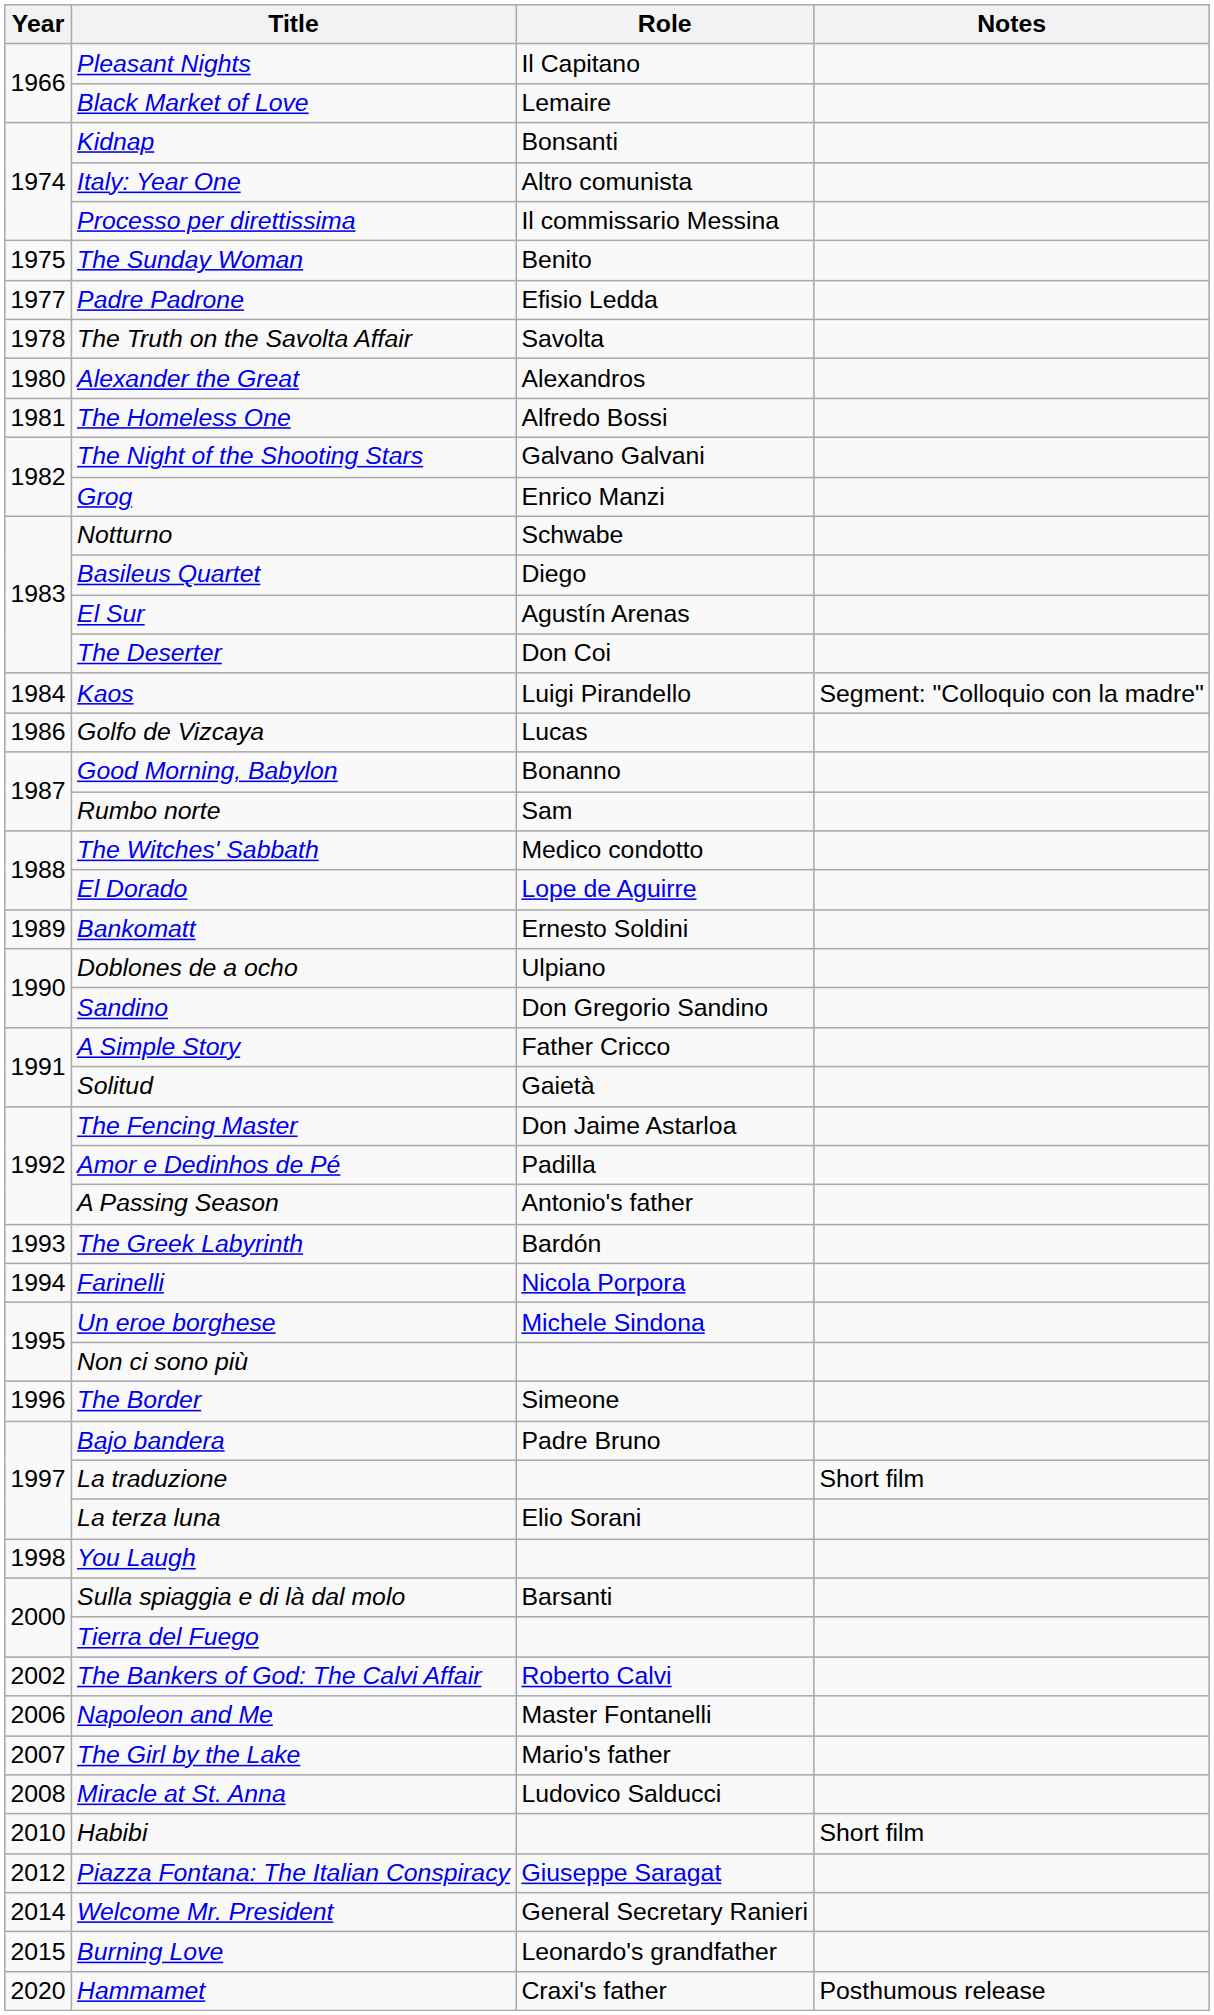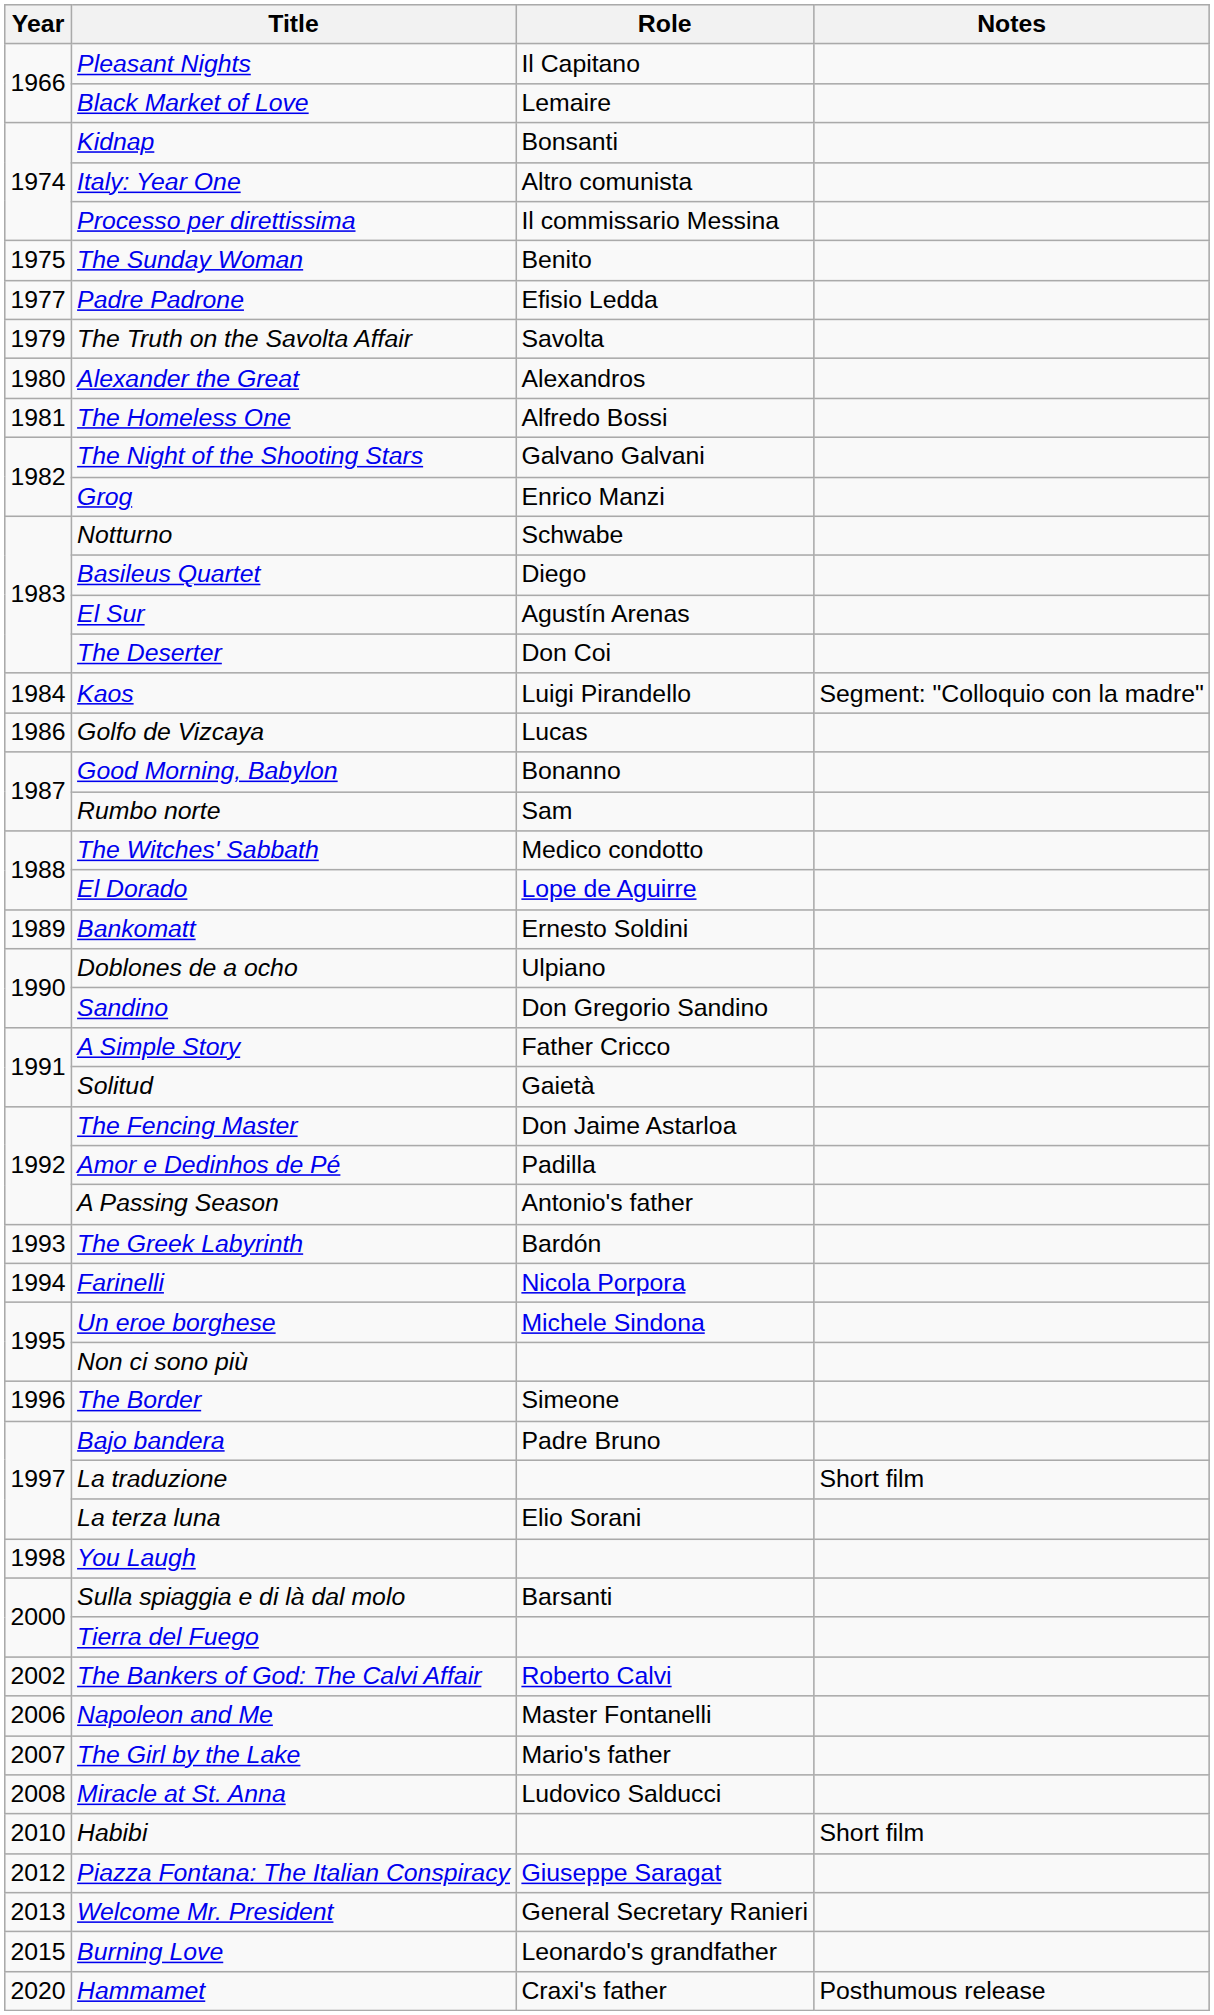 <table class="wikitable plainrowheaders sortable">
 <tr>
 <th scope="col">Year</th>
 <th scope="col">Title</th>
 <th scope="col">Role</th>
 <th scope="col">Notes</th>
 </tr>
 <tr>
 <td rowspan=2>1966</td>
 <td><em><a href='#'>Pleasant Nights</a></em></td>
 <td>Il Capitano</td>
 <td></td>
 </tr>
 <tr>
 <td><em><a href='#'>Black Market of Love</a></em></td>
 <td>Lemaire</td>
 <td></td>
 </tr>
 <tr>
 <td rowspan=3>1974</td>
 <td><em><a href='#'>Kidnap</a></em></td>
 <td>Bonsanti</td>
 <td></td>
 </tr>
 <tr>
 <td><em><a href='#'>Italy: Year One</a></em></td>
 <td>Altro comunista</td>
 <td></td>
 </tr>
 <tr>
 <td><em><a href='#'>Processo per direttissima</a></em></td>
 <td>Il commissario Messina</td>
 <td></td>
 </tr>
 <tr>
 <td>1975</td>
 <td><em><a href='#'>The Sunday Woman</a></em></td>
 <td>Benito</td>
 <td></td>
 </tr>
 <tr>
 <td>1977</td>
 <td><em><a href='#'>Padre Padrone</a></em></td>
 <td>Efisio Ledda</td>
 <td></td>
 </tr>
 <tr>
-<td>1978</td>
+<td>1979</td>
 <td><em>The Truth on the Savolta Affair</em></td>
 <td>Savolta</td>
 <td></td>
 </tr>
 <tr>
 <td>1980</td>
 <td><em><a href='#'>Alexander the Great</a></em></td>
 <td>Alexandros</td>
 <td></td>
 </tr>
 <tr>
 <td>1981</td>
 <td><em><a href='#'>The Homeless One</a></em></td>
 <td>Alfredo Bossi</td>
 <td></td>
 </tr>
 <tr>
 <td rowspan=2>1982</td>
 <td><em><a href='#'>The Night of the Shooting Stars</a></em></td>
 <td>Galvano Galvani</td>
 <td></td>
 </tr>
 <tr>
 <td><em><a href='#'>Grog</a></em></td>
 <td>Enrico Manzi</td>
 <td></td>
 </tr>
 <tr>
 <td rowspan=4>1983</td>
 <td><em>Notturno</em></td>
 <td>Schwabe</td>
 <td></td>
 </tr>
 <tr>
 <td><em><a href='#'>Basileus Quartet</a></em></td>
 <td>Diego</td>
 <td></td>
 </tr>
 <tr>
 <td><em><a href='#'>El Sur</a></em></td>
 <td>Agustín Arenas</td>
 <td></td>
 </tr>
 <tr>
 <td><em><a href='#'>The Deserter</a></em></td>
 <td>Don Coi</td>
 <td></td>
 </tr>
 <tr>
 <td>1984</td>
 <td><em><a href='#'>Kaos</a></em></td>
 <td>Luigi Pirandello</td>
 <td>Segment: "Colloquio con la madre"</td>
 </tr>
 <tr>
 <td>1986</td>
 <td><em>Golfo de Vizcaya</em></td>
 <td>Lucas</td>
 <td></td>
 </tr>
 <tr>
 <td rowspan=2>1987</td>
 <td><em><a href='#'>Good Morning, Babylon</a></em></td>
 <td>Bonanno</td>
 <td></td>
 </tr>
 <tr>
 <td><em>Rumbo norte</em></td>
 <td>Sam</td>
 <td></td>
 </tr>
 <tr>
 <td rowspan=2>1988</td>
 <td><em><a href='#'>The Witches' Sabbath</a></em></td>
 <td>Medico condotto</td>
 <td></td>
 </tr>
 <tr>
 <td><em><a href='#'>El Dorado</a></em></td>
 <td><a href='#'>Lope de Aguirre</a></td>
 <td></td>
 </tr>
 <tr>
 <td>1989</td>
 <td><em><a href='#'>Bankomatt</a></em></td>
 <td>Ernesto Soldini</td>
 <td></td>
 </tr>
 <tr>
 <td rowspan=2>1990</td>
 <td><em>Doblones de a ocho</em></td>
 <td>Ulpiano</td>
 <td></td>
 </tr>
 <tr>
 <td><em><a href='#'>Sandino</a></em></td>
 <td>Don Gregorio Sandino</td>
 <td></td>
 </tr>
 <tr>
 <td rowspan=2>1991</td>
 <td><em><a href='#'>A Simple Story</a></em></td>
 <td>Father Cricco</td>
 <td></td>
 </tr>
 <tr>
 <td><em>Solitud</em></td>
 <td>Gaietà</td>
 <td></td>
 </tr>
 <tr>
 <td rowspan=3>1992</td>
 <td><em><a href='#'>The Fencing Master</a></em></td>
 <td>Don Jaime Astarloa</td>
 <td></td>
 </tr>
 <tr>
 <td><em><a href='#'>Amor e Dedinhos de Pé</a></em></td>
 <td>Padilla</td>
 <td></td>
 </tr>
 <tr>
 <td><em>A Passing Season</em></td>
 <td>Antonio's father</td>
 <td></td>
 </tr>
 <tr>
 <td>1993</td>
 <td><em><a href='#'>The Greek Labyrinth</a></em></td>
 <td>Bardón</td>
 <td></td>
 </tr>
 <tr>
 <td>1994</td>
 <td><em><a href='#'>Farinelli</a></em></td>
 <td><a href='#'>Nicola Porpora</a></td>
 <td></td>
 </tr>
 <tr>
 <td rowspan=2>1995</td>
 <td><em><a href='#'>Un eroe borghese</a></em></td>
 <td><a href='#'>Michele Sindona</a></td>
 <td></td>
 </tr>
 <tr>
 <td><em>Non ci sono più</em></td>
 <td></td>
 <td></td>
 </tr>
 <tr>
 <td>1996</td>
 <td><em><a href='#'>The Border</a></em></td>
 <td>Simeone</td>
 <td></td>
 </tr>
 <tr>
 <td rowspan=3>1997</td>
 <td><em><a href='#'>Bajo bandera</a></em></td>
 <td>Padre Bruno</td>
 <td></td>
 </tr>
 <tr>
 <td><em>La traduzione</em></td>
 <td></td>
 <td>Short film</td>
 </tr>
 <tr>
 <td><em>La terza luna</em></td>
 <td>Elio Sorani</td>
 <td></td>
 </tr>
 <tr>
 <td>1998</td>
 <td><em><a href='#'>You Laugh</a></em></td>
 <td></td>
 <td></td>
 </tr>
 <tr>
 <td rowspan=2>2000</td>
 <td><em>Sulla spiaggia e di là dal molo</em></td>
 <td>Barsanti</td>
 <td></td>
 </tr>
 <tr>
 <td><em><a href='#'>Tierra del Fuego</a></em></td>
 <td></td>
 <td></td>
 </tr>
 <tr>
 <td>2002</td>
 <td><em><a href='#'>The Bankers of God: The Calvi Affair</a></em></td>
 <td><a href='#'>Roberto Calvi</a></td>
 <td></td>
 </tr>
 <tr>
 <td>2006</td>
 <td><em><a href='#'>Napoleon and Me</a></em></td>
 <td>Master Fontanelli</td>
 <td></td>
 </tr>
 <tr>
 <td>2007</td>
 <td><em><a href='#'>The Girl by the Lake</a></em></td>
 <td>Mario's father</td>
 <td></td>
 </tr>
 <tr>
 <td>2008</td>
 <td><em><a href='#'>Miracle at St. Anna</a></em></td>
 <td>Ludovico Salducci</td>
 <td></td>
 </tr>
 <tr>
 <td>2010</td>
 <td><em>Habibi</em></td>
 <td></td>
 <td>Short film</td>
 </tr>
 <tr>
 <td>2012</td>
 <td><em><a href='#'>Piazza Fontana: The Italian Conspiracy</a></em></td>
 <td><a href='#'>Giuseppe Saragat</a></td>
 <td></td>
 </tr>
 <tr>
-<td>2014</td>
+<td>2013</td>
 <td><em><a href='#'>Welcome Mr. President</a></em></td>
 <td>General Secretary Ranieri</td>
 <td></td>
 </tr>
 <tr>
 <td>2015</td>
 <td><em><a href='#'>Burning Love</a></em></td>
 <td>Leonardo's grandfather</td>
 <td></td>
 </tr>
 <tr>
 <td>2020</td>
 <td><em><a href='#'>Hammamet</a></em></td>
 <td>Craxi's father</td>
 <td>Posthumous release</td>
 </tr>
 </table>
